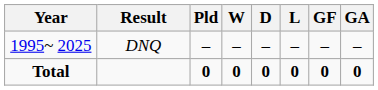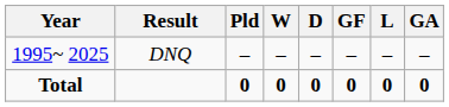 <table class="wikitable" style="text-align: center">
 <tr>
 <th width=80>Year</th>
 <th width=80>Result</th>
 <th width=20>Pld</th>
 <th width=20>W</th>
 <th width=20>D</th>
+<th width=20>GF</th>
 <th width=20>L</th>
-<th width=20>GF</th>
 <th width=20>GA</th>
 </tr>
 <tr>
 <td> <a href='#'>1995</a>~ <a href='#'>2025</a></td>
 <td><em>DNQ</em></td>
 <td>–</td>
 <td>–</td>
 <td>–</td>
 <td>–</td>
 <td>–</td>
 <td>–</td>
 </tr>
 <tr>
 <td><strong>Total</strong></td>
 <td></td>
 <td><strong>0</strong></td>
 <td><strong>0</strong></td>
 <td><strong>0</strong></td>
 <td><strong>0</strong></td>
 <td><strong>0</strong></td>
 <td><strong>0</strong></td>
 </tr>
 </table>
